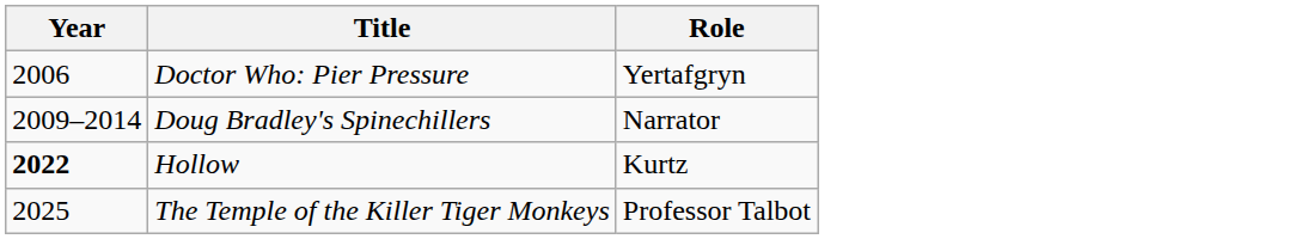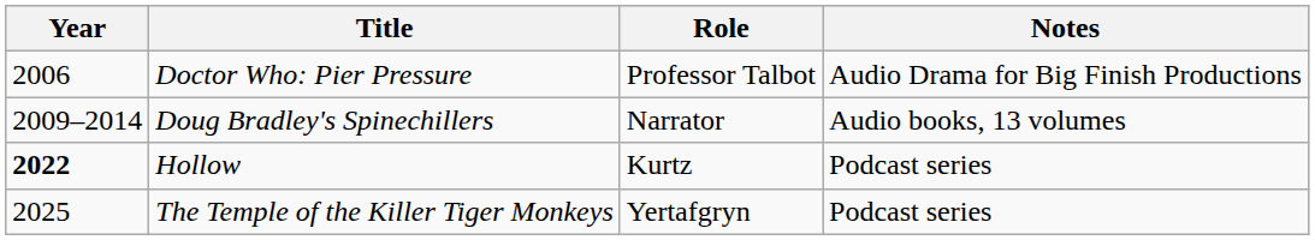 <table class="wikitable sortable">
 <tr>
 <th>Year</th>
 <th>Title</th>
 <th>Role</th>
+<th class="unsortable">Notes</th>
 </tr>
 <tr>
 <td>2006</td>
 <td><em>Doctor Who: Pier Pressure</em></td>
-<td>Yertafgryn</td>
+<td>Professor Talbot</td>
+<td>Audio Drama for Big Finish Productions</td>
 </tr>
 <tr>
 <td>2009–2014</td>
 <td><em>Doug Bradley's Spinechillers</em></td>
 <td>Narrator</td>
+<td>Audio books, 13 volumes</td>
 </tr>
 <tr>
 <td><strong>2022</strong></td>
 <td><em>Hollow</em></td>
 <td>Kurtz</td>
+<td>Podcast series</td>
 </tr>
 <tr>
 <td>2025</td>
 <td><em>The Temple of the Killer Tiger Monkeys</em></td>
-<td>Professor Talbot</td>
+<td>Yertafgryn</td>
+<td>Podcast series</td>
 </tr>
 </table>
